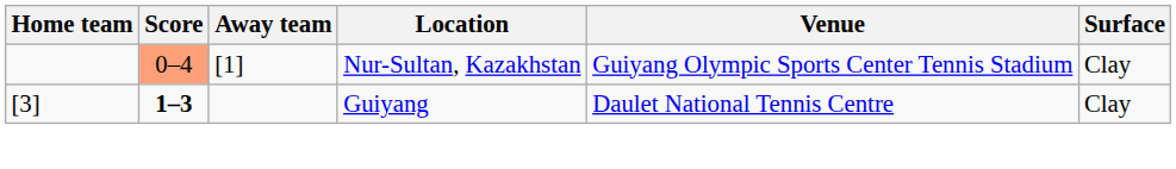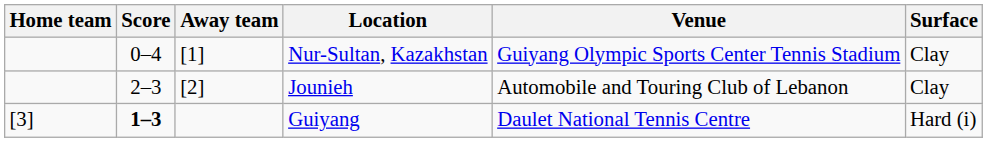 <table class="wikitable">
 <tr>
 <th>Home team</th>
 <th>Score</th>
 <th>Away team</th>
 <th>Location</th>
 <th>Venue</th>
 <th>Surface</th>
 </tr>
 <tr>
 <td></td>
-<td style="background: lightsalmon; text-align:center;">0–4</td>
+<td style="text-align:center;">0–4</td>
 <td><strong></strong> [1]</td>
 <td><a href='#'>Nur-Sultan</a>, <a href='#'>Kazakhstan</a></td>
 <td><a href='#'>Guiyang Olympic Sports Center Tennis Stadium</a></td>
+<td>Clay</td>
+</tr>
+<tr>
+<td></td>
+<td style="text-align:center;">2–3</td>
+<td><strong></strong> [2]</td>
+<td><a href='#'>Jounieh</a></td>
+<td>Automobile and Touring Club of Lebanon</td>
 <td>Clay</td>
 </tr>
 <tr>
 <td> [3]</td>
 <td style="text-align:center;"><strong>1–3</strong></td>
 <td><strong></strong></td>
 <td><a href='#'>Guiyang</a></td>
 <td><a href='#'>Daulet National Tennis Centre</a></td>
-<td>Clay</td>
+<td>Hard (i)</td>
 </tr>
 </table>
